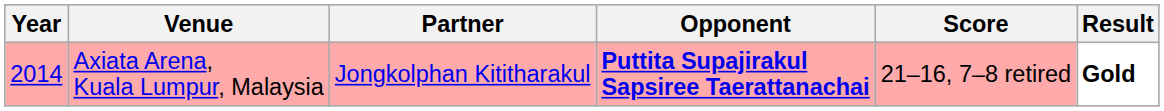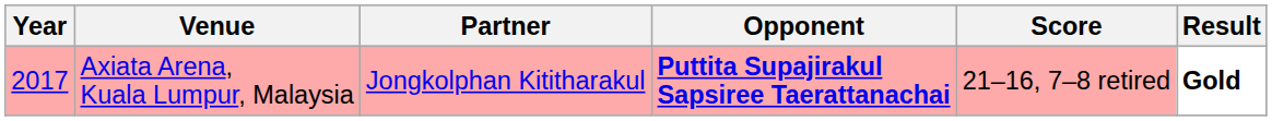 <table class="sortable wikitable" style="font-size: 90%;">
 <tr>
 <th>Year</th>
 <th>Venue</th>
 <th>Partner</th>
 <th>Opponent</th>
 <th>Score</th>
 <th>Result</th>
 </tr>
 <tr style="background:#FFAAAA">
-<td align="center"><a href='#'>2014</a></td>
+<td align="center"><a href='#'>2017</a></td>
 <td align="left"><a href='#'>Axiata Arena</a>,<br><a href='#'>Kuala Lumpur</a>, Malaysia</td>
 <td align="left"> <a href='#'>Jongkolphan Kititharakul</a></td>
 <td align="left"><strong> <a href='#'>Puttita Supajirakul</a><br> <a href='#'>Sapsiree Taerattanachai</a></strong></td>
 <td align="left">21–16, 7–8 retired</td>
 <td style="text-align:left; background:white"> <strong>Gold</strong></td>
 </tr>
 </table>
